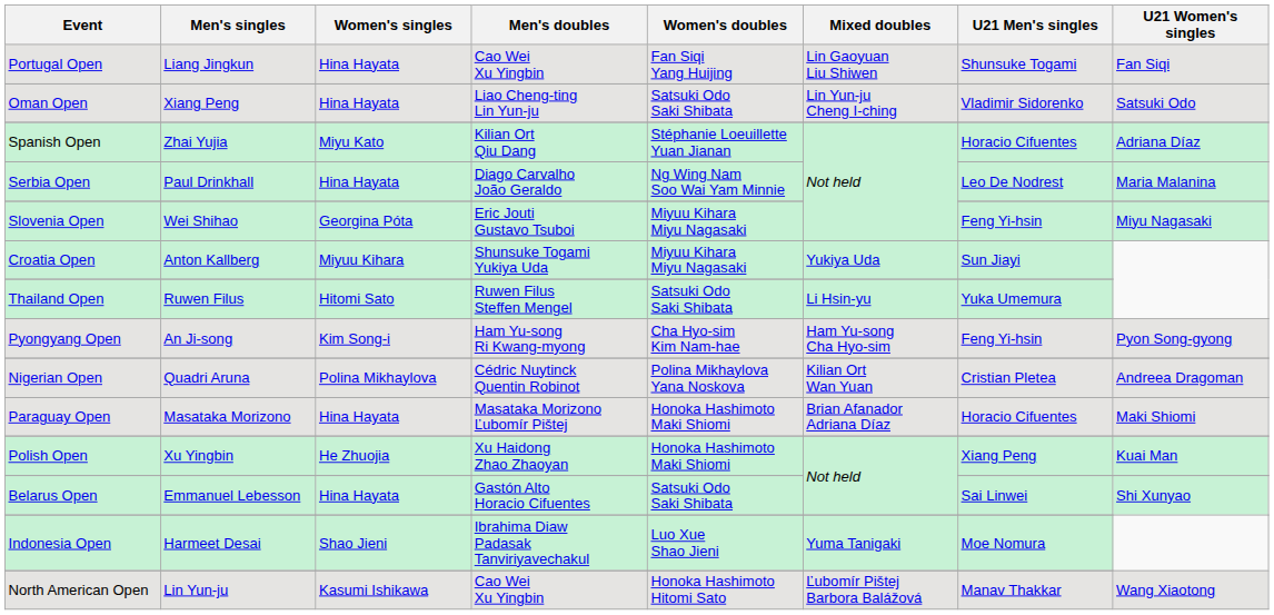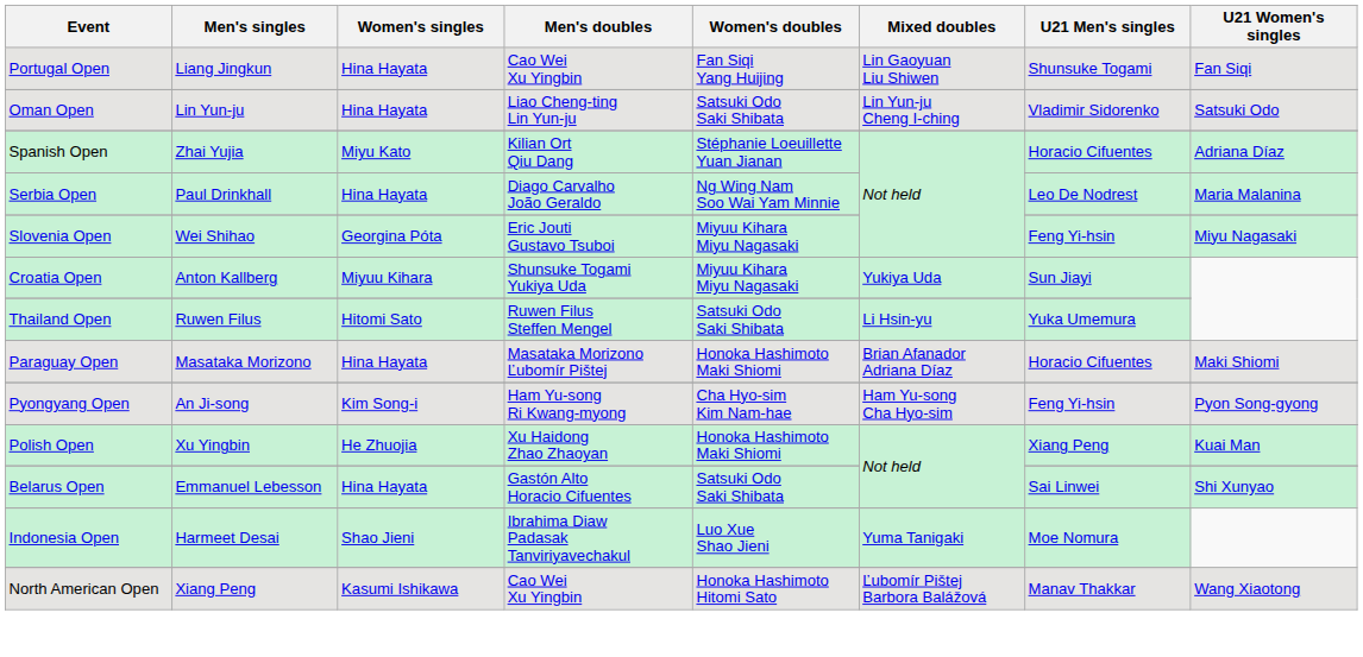 <table class=wikitable style="font-size:90%">
 <tr>
 <th width="150">Event</th>
 <th width="150">Men's singles</th>
 <th width="150">Women's singles</th>
 <th width="170">Men's doubles</th>
 <th width="150">Women's doubles</th>
 <th width="150">Mixed doubles</th>
 <th width="150">U21 Men's singles</th>
 <th width="150">U21 Women's singles</th>
 </tr>
 <tr bgcolor=#e5e4e2>
 <td> <a href='#'>Portugal Open</a></td>
 <td> <a href='#'>Liang Jingkun</a></td>
 <td> <a href='#'>Hina Hayata</a></td>
 <td> <a href='#'>Cao Wei</a><br> <a href='#'>Xu Yingbin</a></td>
 <td> <a href='#'>Fan Siqi</a><br> <a href='#'>Yang Huijing</a></td>
 <td> <a href='#'>Lin Gaoyuan</a><br> <a href='#'>Liu Shiwen</a></td>
 <td> <a href='#'>Shunsuke Togami</a></td>
 <td> <a href='#'>Fan Siqi</a></td>
 </tr>
 <tr>
 </tr>
 <tr bgcolor=#e5e4e2>
 <td> <a href='#'>Oman Open</a></td>
-<td> <a href='#'>Xiang Peng</a></td>
+<td> <a href='#'>Lin Yun-ju</a></td>
 <td> <a href='#'>Hina Hayata</a></td>
 <td> <a href='#'>Liao Cheng-ting</a><br> <a href='#'>Lin Yun-ju</a></td>
 <td> <a href='#'>Satsuki Odo</a><br> <a href='#'>Saki Shibata</a></td>
 <td> <a href='#'>Lin Yun-ju</a><br> <a href='#'>Cheng I-ching</a></td>
 <td> <a href='#'>Vladimir Sidorenko</a></td>
 <td> <a href='#'>Satsuki Odo</a></td>
 </tr>
 <tr>
 </tr>
 <tr bgcolor=#c7f2d5>
 <td> Spanish Open</td>
 <td> <a href='#'>Zhai Yujia</a></td>
 <td> <a href='#'>Miyu Kato</a></td>
 <td> <a href='#'>Kilian Ort</a><br> <a href='#'>Qiu Dang</a></td>
 <td> <a href='#'>Stéphanie Loeuillette</a><br> <a href='#'>Yuan Jianan</a></td>
 <td rowspan=5><em>Not held</em></td>
 <td> <a href='#'>Horacio Cifuentes</a></td>
 <td> <a href='#'>Adriana Díaz</a></td>
 </tr>
 <tr>
 </tr>
 <tr bgcolor=#c7f2d5>
 <td> <a href='#'>Serbia Open</a></td>
 <td> <a href='#'>Paul Drinkhall</a></td>
 <td> <a href='#'>Hina Hayata</a></td>
 <td> <a href='#'>Diago Carvalho</a><br> <a href='#'>João Geraldo</a></td>
 <td> <a href='#'>Ng Wing Nam</a><br> <a href='#'>Soo Wai Yam Minnie</a></td>
 <td> <a href='#'>Leo De Nodrest</a></td>
 <td> <a href='#'>Maria Malanina</a></td>
 </tr>
 <tr>
 </tr>
 <tr bgcolor=#c7f2d5>
 <td> <a href='#'>Slovenia Open</a></td>
 <td> <a href='#'>Wei Shihao</a></td>
 <td> <a href='#'>Georgina Póta</a></td>
 <td> <a href='#'>Eric Jouti</a><br> <a href='#'>Gustavo Tsuboi</a></td>
 <td> <a href='#'>Miyuu Kihara</a><br> <a href='#'>Miyu Nagasaki</a></td>
 <td> <a href='#'>Feng Yi-hsin</a></td>
 <td> <a href='#'>Miyu Nagasaki</a></td>
 </tr>
 <tr>
 </tr>
 <tr bgcolor=#c7f2d5>
 <td> <a href='#'>Croatia Open</a></td>
 <td> <a href='#'>Anton Kallberg</a></td>
 <td> <a href='#'>Miyuu Kihara</a></td>
 <td> <a href='#'>Shunsuke Togami</a><br> <a href='#'>Yukiya Uda</a></td>
 <td> <a href='#'>Miyuu Kihara</a><br> <a href='#'>Miyu Nagasaki</a></td>
 <td> <a href='#'>Yukiya Uda</a></td>
 <td> <a href='#'>Sun Jiayi</a></td>
 </tr>
 <tr>
 </tr>
 <tr bgcolor=#c7f2d5>
 <td> <a href='#'>Thailand Open</a></td>
 <td> <a href='#'>Ruwen Filus</a></td>
 <td> <a href='#'>Hitomi Sato</a></td>
 <td> <a href='#'>Ruwen Filus</a><br> <a href='#'>Steffen Mengel</a></td>
 <td> <a href='#'>Satsuki Odo</a><br> <a href='#'>Saki Shibata</a></td>
 <td> <a href='#'>Li Hsin-yu</a></td>
 <td> <a href='#'>Yuka Umemura</a></td>
 </tr>
 <tr>
 </tr>
 <tr bgcolor=#e5e4e2>
+<td> <a href='#'>Paraguay Open</a></td>
+<td> <a href='#'>Masataka Morizono</a></td>
+<td> <a href='#'>Hina Hayata</a></td>
+<td> <a href='#'>Masataka Morizono</a><br> <a href='#'>Ľubomír Pištej</a></td>
+<td> <a href='#'>Honoka Hashimoto</a><br> <a href='#'>Maki Shiomi</a></td>
+<td> <a href='#'>Brian Afanador</a><br> <a href='#'>Adriana Díaz</a></td>
+<td> <a href='#'>Horacio Cifuentes</a></td>
+<td> <a href='#'>Maki Shiomi</a></td>
+</tr>
+<tr>
+</tr>
+<tr>
+</tr>
+<tr bgcolor=#e5e4e2>
 <td> <a href='#'>Pyongyang Open</a></td>
 <td> <a href='#'>An Ji-song</a></td>
 <td> <a href='#'>Kim Song-i</a></td>
 <td> <a href='#'>Ham Yu-song</a><br> <a href='#'>Ri Kwang-myong</a></td>
 <td> <a href='#'>Cha Hyo-sim</a><br> <a href='#'>Kim Nam-hae</a></td>
 <td> <a href='#'>Ham Yu-song</a><br> <a href='#'>Cha Hyo-sim</a></td>
 <td> <a href='#'>Feng Yi-hsin</a></td>
 <td> <a href='#'>Pyon Song-gyong</a></td>
-</tr>
-<tr>
-</tr>
-<tr bgcolor=#e5e4e2>
-<td> <a href='#'>Nigerian Open</a></td>
-<td> <a href='#'>Quadri Aruna</a></td>
-<td> <a href='#'>Polina Mikhaylova</a></td>
-<td> <a href='#'>Cédric Nuytinck</a><br> <a href='#'>Quentin Robinot</a></td>
-<td> <a href='#'>Polina Mikhaylova</a><br> <a href='#'>Yana Noskova</a></td>
-<td> <a href='#'>Kilian Ort</a><br> <a href='#'>Wan Yuan</a></td>
-<td> <a href='#'>Cristian Pletea</a></td>
-<td> <a href='#'>Andreea Dragoman</a></td>
-</tr>
-<tr>
-</tr>
-<tr bgcolor=#e5e4e2>
-<td> <a href='#'>Paraguay Open</a></td>
-<td> <a href='#'>Masataka Morizono</a></td>
-<td> <a href='#'>Hina Hayata</a></td>
-<td> <a href='#'>Masataka Morizono</a><br> <a href='#'>Ľubomír Pištej</a></td>
-<td> <a href='#'>Honoka Hashimoto</a><br> <a href='#'>Maki Shiomi</a></td>
-<td> <a href='#'>Brian Afanador</a><br> <a href='#'>Adriana Díaz</a></td>
-<td> <a href='#'>Horacio Cifuentes</a></td>
-<td> <a href='#'>Maki Shiomi</a></td>
 </tr>
 <tr>
 </tr>
 <tr bgcolor=#c7f2d5>
 <td> <a href='#'>Polish Open</a></td>
 <td> <a href='#'>Xu Yingbin</a></td>
 <td> <a href='#'>He Zhuojia</a></td>
 <td> <a href='#'>Xu Haidong</a><br> <a href='#'>Zhao Zhaoyan</a></td>
 <td> <a href='#'>Honoka Hashimoto</a><br> <a href='#'>Maki Shiomi</a></td>
 <td rowspan=3><em>Not held</em></td>
 <td> <a href='#'>Xiang Peng</a></td>
 <td> <a href='#'>Kuai Man</a></td>
 </tr>
 <tr>
 </tr>
 <tr bgcolor=#c7f2d5>
 <td> <a href='#'>Belarus Open</a></td>
 <td> <a href='#'>Emmanuel Lebesson</a></td>
 <td> <a href='#'>Hina Hayata</a></td>
 <td> <a href='#'>Gastón Alto</a><br> <a href='#'>Horacio Cifuentes</a></td>
 <td> <a href='#'>Satsuki Odo</a><br> <a href='#'>Saki Shibata</a></td>
 <td> <a href='#'>Sai Linwei</a></td>
 <td> <a href='#'>Shi Xunyao</a></td>
 </tr>
 <tr>
 </tr>
 <tr bgcolor=#c7f2d5>
 <td> <a href='#'>Indonesia Open</a></td>
 <td> <a href='#'>Harmeet Desai</a></td>
 <td> <a href='#'>Shao Jieni</a></td>
 <td> <a href='#'>Ibrahima Diaw</a><br> <a href='#'>Padasak Tanviriyavechakul</a></td>
 <td> <a href='#'>Luo Xue</a><br> <a href='#'>Shao Jieni</a></td>
 <td> <a href='#'>Yuma Tanigaki</a></td>
 <td> <a href='#'>Moe Nomura</a></td>
 </tr>
 <tr>
 </tr>
 <tr bgcolor=#e5e4e2>
 <td> North American Open</td>
-<td> <a href='#'>Lin Yun-ju</a></td>
+<td> <a href='#'>Xiang Peng</a></td>
 <td> <a href='#'>Kasumi Ishikawa</a></td>
 <td> <a href='#'>Cao Wei</a><br> <a href='#'>Xu Yingbin</a></td>
 <td> <a href='#'>Honoka Hashimoto</a><br> <a href='#'>Hitomi Sato</a></td>
 <td> <a href='#'>Ľubomír Pištej</a><br> <a href='#'>Barbora Balážová</a></td>
 <td> <a href='#'>Manav Thakkar</a></td>
 <td> <a href='#'>Wang Xiaotong</a></td>
 </tr>
 </table>
